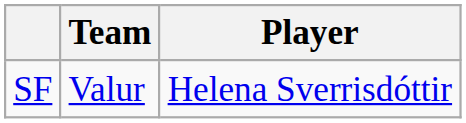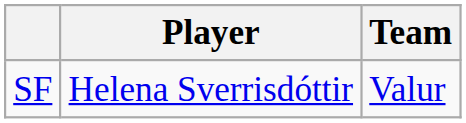 <table class="wikitable">
 <tr>
 <th align="center"></th>
+<th align="center">Player</th>
 <th align="center">Team</th>
-<th align="center">Player</th>
 </tr>
 <tr>
 <td align=center><a href='#'>SF</a></td>
+<td> <a href='#'>Helena Sverrisdóttir</a></td>
 <td><a href='#'>Valur</a></td>
-<td> <a href='#'>Helena Sverrisdóttir</a></td>
 </tr>
 </table>
